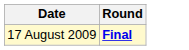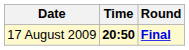 <table class="wikitable">
 <tr>
 <th>Date</th>
+<th>Time</th>
 <th>Round</th>
 </tr>
 <tr style=background:lemonchiffon>
 <td>17 August 2009</td>
+<td><strong>20:50</strong></td>
 <td><strong><a href='#'>Final</a></strong></td>
 </tr>
 </table>
